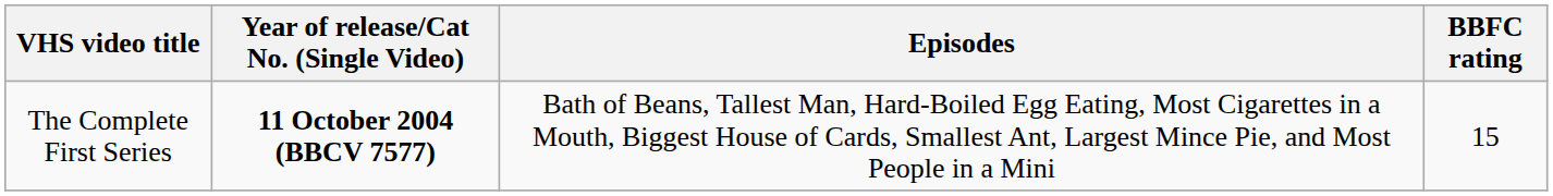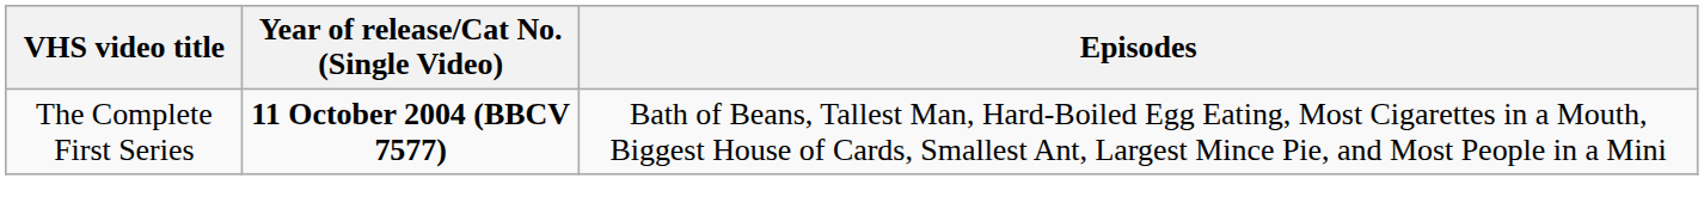 <table class="wikitable" style="width:99%;">
 <tr>
 <th>VHS video title</th>
 <th>Year of release/Cat No. (Single Video)</th>
 <th>Episodes</th>
-<th>BBFC rating</th>
 </tr>
 <tr style="text-align:center;">
 <td>The Complete First Series</td>
 <td><strong>11 October 2004 (BBCV 7577)</strong></td>
 <td>Bath of Beans, Tallest Man, Hard-Boiled Egg Eating, Most Cigarettes in a Mouth, Biggest House of Cards, Smallest Ant, Largest Mince Pie, and Most People in a Mini</td>
-<td>15</td>
 </tr>
 </table>
